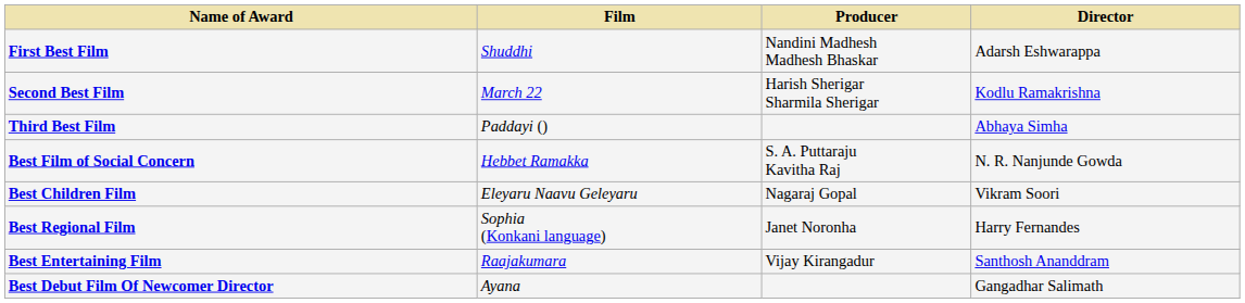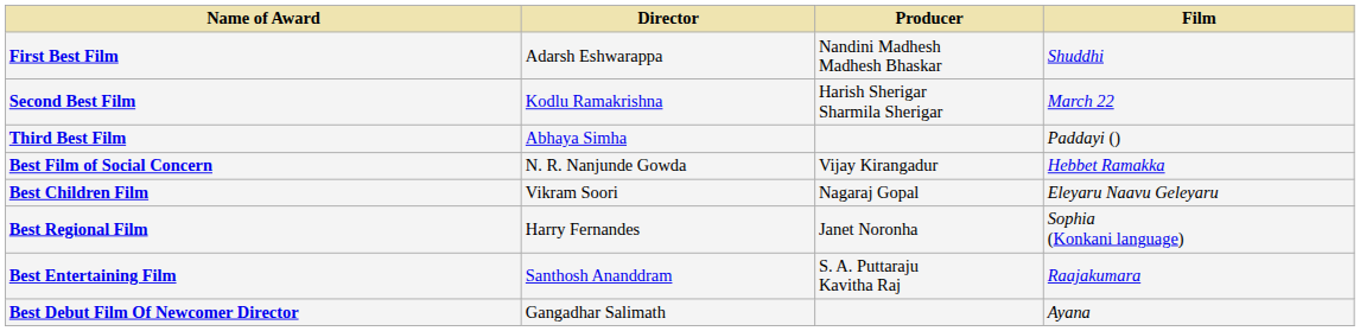 <table class="wikitable" style="width:100%;">
 <tr>
 <th style="background-color:#EFE4B0;">Name of Award</th>
+<th style="background-color:#EFE4B0;">Director</th>
+<th style="background-color:#EFE4B0;">Producer</th>
 <th style="background-color:#EFE4B0;">Film</th>
-<th style="background-color:#EFE4B0;">Producer</th>
-<th style="background-color:#EFE4B0;">Director</th>
 </tr>
 <tr style="background-color:#F4F4F4">
 <td><strong><a href='#'>First Best Film</a></strong></td>
+<td>Adarsh Eshwarappa</td>
+<td>Nandini Madhesh <br>Madhesh Bhaskar</td>
 <td><em> <a href='#'>Shuddhi</a></em></td>
-<td>Nandini Madhesh <br>Madhesh Bhaskar</td>
-<td>Adarsh Eshwarappa</td>
 </tr>
 <tr style="background-color:#F4F4F4">
 <td><strong><a href='#'>Second Best Film</a></strong></td>
+<td><a href='#'>Kodlu Ramakrishna</a></td>
+<td>Harish Sherigar <br> Sharmila Sherigar</td>
 <td><em><a href='#'>March 22</a></em></td>
-<td>Harish Sherigar <br> Sharmila Sherigar</td>
-<td><a href='#'>Kodlu Ramakrishna</a></td>
 </tr>
 <tr style="background-color:#F4F4F4">
 <td><strong><a href='#'>Third Best Film</a></strong></td>
+<td><a href='#'>Abhaya Simha</a></td>
+<td></td>
 <td><em>Paddayi</em> ()</td>
-<td></td>
-<td><a href='#'>Abhaya Simha</a></td>
 </tr>
 <tr style="background-color:#F4F4F4">
 <td><strong><a href='#'>Best Film of Social Concern</a></strong></td>
+<td>N. R. Nanjunde Gowda</td>
+<td>Vijay Kirangadur</td>
 <td><em><a href='#'>Hebbet Ramakka</a></em></td>
-<td>S. A. Puttaraju <br> Kavitha Raj</td>
-<td>N. R. Nanjunde Gowda</td>
 </tr>
 <tr style="background-color:#F4F4F4">
 <td><strong><a href='#'>Best Children Film</a></strong></td>
+<td>Vikram Soori</td>
+<td>Nagaraj Gopal</td>
 <td><em>Eleyaru Naavu Geleyaru</em></td>
-<td>Nagaraj Gopal</td>
-<td>Vikram Soori</td>
 </tr>
 <tr style="background-color:#F4F4F4">
 <td><strong><a href='#'>Best Regional Film</a></strong></td>
+<td>Harry Fernandes</td>
+<td>Janet Noronha</td>
 <td><em>Sophia</em><br>(<a href='#'>Konkani language</a>)</td>
-<td>Janet Noronha</td>
-<td>Harry Fernandes</td>
 </tr>
 <tr style="background-color:#F4F4F4">
 <td><strong><a href='#'>Best Entertaining Film</a></strong></td>
+<td><a href='#'>Santhosh Ananddram</a></td>
+<td>S. A. Puttaraju <br> Kavitha Raj</td>
 <td><em><a href='#'>Raajakumara</a></em></td>
-<td>Vijay Kirangadur</td>
-<td><a href='#'>Santhosh Ananddram</a></td>
 </tr>
 <tr style="background-color:#F4F4F4">
 <td><strong><a href='#'>Best Debut Film Of Newcomer Director</a></strong></td>
+<td>Gangadhar Salimath</td>
+<td></td>
 <td><em>Ayana</em></td>
-<td></td>
-<td>Gangadhar Salimath</td>
 </tr>
 </table>
